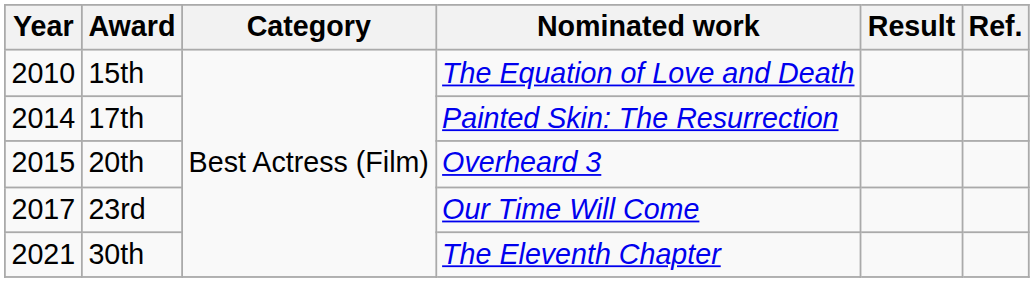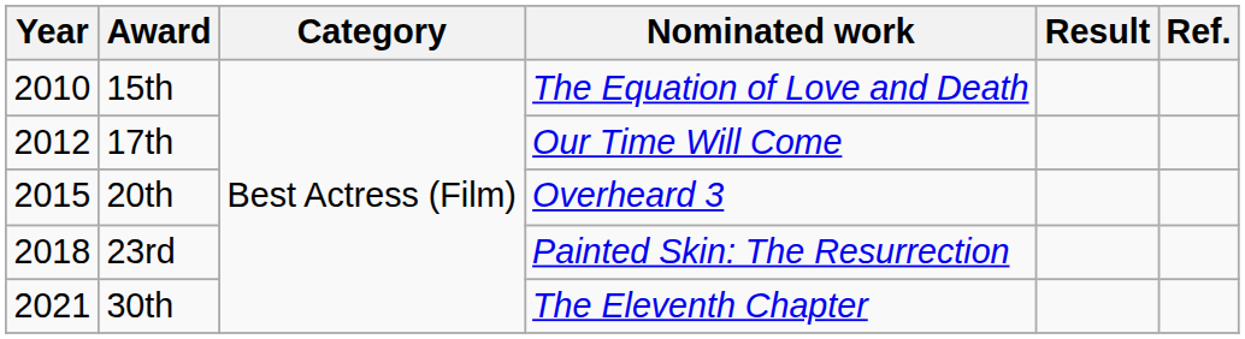 <table class="wikitable">
 <tr>
 <th>Year</th>
 <th>Award</th>
 <th>Category</th>
 <th>Nominated work</th>
 <th>Result</th>
 <th>Ref.</th>
 </tr>
 <tr>
 <td>2010</td>
 <td>15th</td>
 <td rowspan=5>Best Actress (Film)</td>
 <td><em><a href='#'>The Equation of Love and Death</a></em></td>
 <td></td>
 <td></td>
 </tr>
 <tr>
-<td>2014</td>
+<td>2012</td>
 <td>17th</td>
-<td><em><a href='#'>Painted Skin: The Resurrection</a></em></td>
+<td><em><a href='#'>Our Time Will Come</a></em></td>
 <td></td>
 <td></td>
 </tr>
 <tr>
 <td>2015</td>
 <td>20th</td>
 <td><em><a href='#'>Overheard 3</a></em></td>
 <td></td>
 <td></td>
 </tr>
 <tr>
-<td>2017</td>
+<td>2018</td>
 <td>23rd</td>
-<td><em><a href='#'>Our Time Will Come</a></em></td>
+<td><em><a href='#'>Painted Skin: The Resurrection</a></em></td>
 <td></td>
 <td></td>
 </tr>
 <tr>
 <td>2021</td>
 <td>30th</td>
 <td><em><a href='#'>The Eleventh Chapter</a></em></td>
 <td></td>
 <td></td>
 </tr>
 </table>
